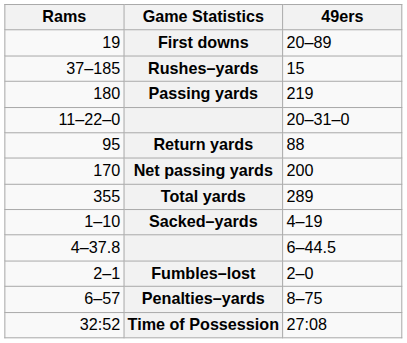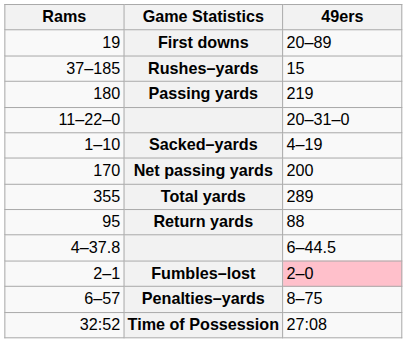 <table class="wikitable" style="margin: 1em auto 1em auto">
 <tr>
 <th style="width:30%;">Rams</th>
 <th style="width:40%;">Game Statistics</th>
 <th style="width:30%;">49ers</th>
 </tr>
 <tr>
 <td style="text-align:right;">19</td>
 <th>First downs</th>
 <td>20–89</td>
 </tr>
 <tr>
 <td style="text-align:right;">37–185</td>
 <th>Rushes–yards</th>
 <td>15</td>
 </tr>
 <tr>
 <td style="text-align:right;">180</td>
 <th>Passing yards</th>
 <td>219</td>
 </tr>
 <tr>
 <td style="text-align:right;">11–22–0</td>
 <th></th>
 <td>20–31–0</td>
 </tr>
 <tr>
-<td style="text-align:right;">95</td>
-<th>Return yards</th>
-<td>88</td>
+<td style="text-align:right;">1–10</td>
+<th>Sacked–yards</th>
+<td>4–19</td>
 </tr>
 <tr>
 <td style="text-align:right;">170</td>
 <th>Net passing yards</th>
 <td>200</td>
 </tr>
 <tr>
 <td style="text-align:right;">355</td>
 <th>Total yards</th>
 <td>289</td>
 </tr>
 <tr>
-<td style="text-align:right;">1–10</td>
-<th>Sacked–yards</th>
-<td>4–19</td>
+<td style="text-align:right;">95</td>
+<th>Return yards</th>
+<td>88</td>
 </tr>
 <tr>
 <td style="text-align:right;">4–37.8</td>
 <th></th>
 <td>6–44.5</td>
 </tr>
 <tr>
 <td style="text-align:right;">2–1</td>
 <th>Fumbles–lost</th>
-<td>2–0</td>
+<td style="background: pink;">2–0</td>
 </tr>
 <tr>
 <td style="text-align:right;">6–57</td>
 <th>Penalties–yards</th>
 <td>8–75</td>
 </tr>
 <tr>
 <td style="text-align:right;">32:52</td>
 <th>Time of Possession</th>
 <td>27:08</td>
 </tr>
 </table>
